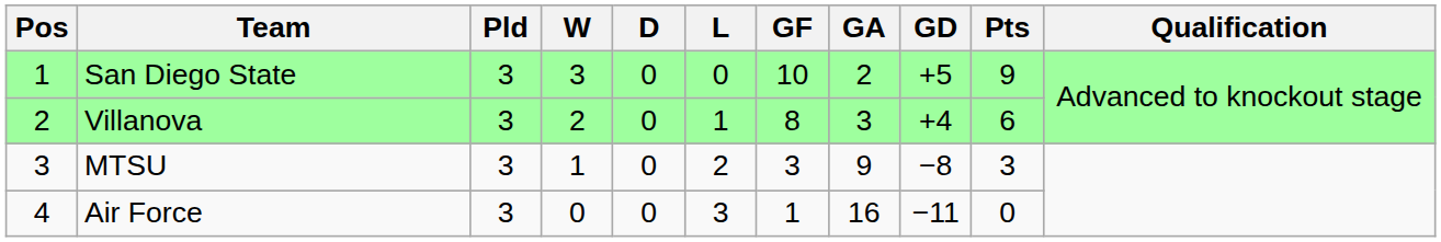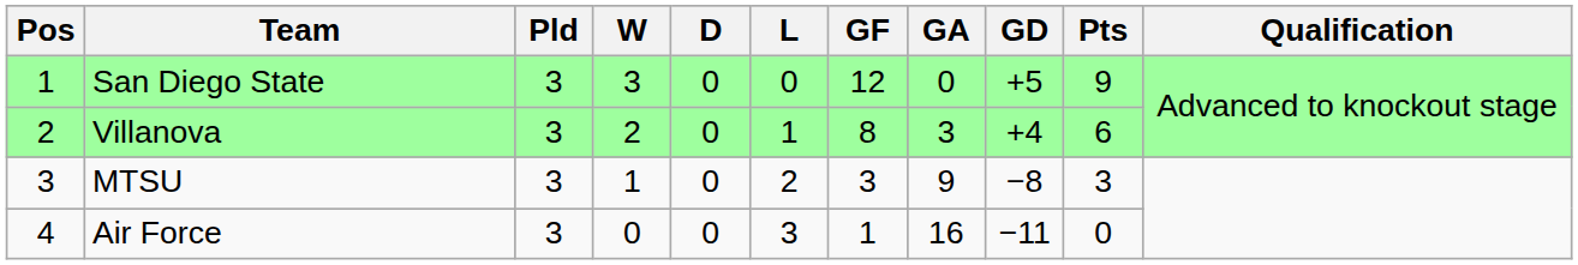 <table class="wikitable" style="text-align:center; margin: 1em auto">
 <tr>
 <th style="width:2em">Pos</th>
 <th style="width:13em">Team</th>
 <th style="width:2em">Pld</th>
 <th style="width:2em">W</th>
 <th style="width:2em">D</th>
 <th style="width:2em">L</th>
 <th style="width:2em">GF</th>
 <th style="width:2em">GA</th>
 <th style="width:2em">GD</th>
 <th style="width:2em">Pts</th>
 <th style="width:13em">Qualification</th>
 </tr>
 <tr bgcolor="#9eff9e">
 <td>1</td>
 <td style="text-align:left">San Diego State</td>
 <td>3</td>
 <td>3</td>
 <td>0</td>
 <td>0</td>
-<td>10</td>
-<td>2</td>
+<td>12</td>
+<td>0</td>
 <td>+5</td>
 <td>9</td>
 <td rowspan="2">Advanced to knockout stage</td>
 </tr>
 <tr bgcolor="#9eff9e">
 <td>2</td>
 <td style="text-align:left">Villanova</td>
 <td>3</td>
 <td>2</td>
 <td>0</td>
 <td>1</td>
 <td>8</td>
 <td>3</td>
 <td>+4</td>
 <td>6</td>
 </tr>
 <tr>
 <td>3</td>
 <td style="text-align:left">MTSU</td>
 <td>3</td>
 <td>1</td>
 <td>0</td>
 <td>2</td>
 <td>3</td>
 <td>9</td>
 <td>−8</td>
 <td>3</td>
 </tr>
 <tr>
 <td>4</td>
 <td style="text-align:left">Air Force</td>
 <td>3</td>
 <td>0</td>
 <td>0</td>
 <td>3</td>
 <td>1</td>
 <td>16</td>
 <td>−11</td>
 <td>0</td>
 </tr>
 </table>
